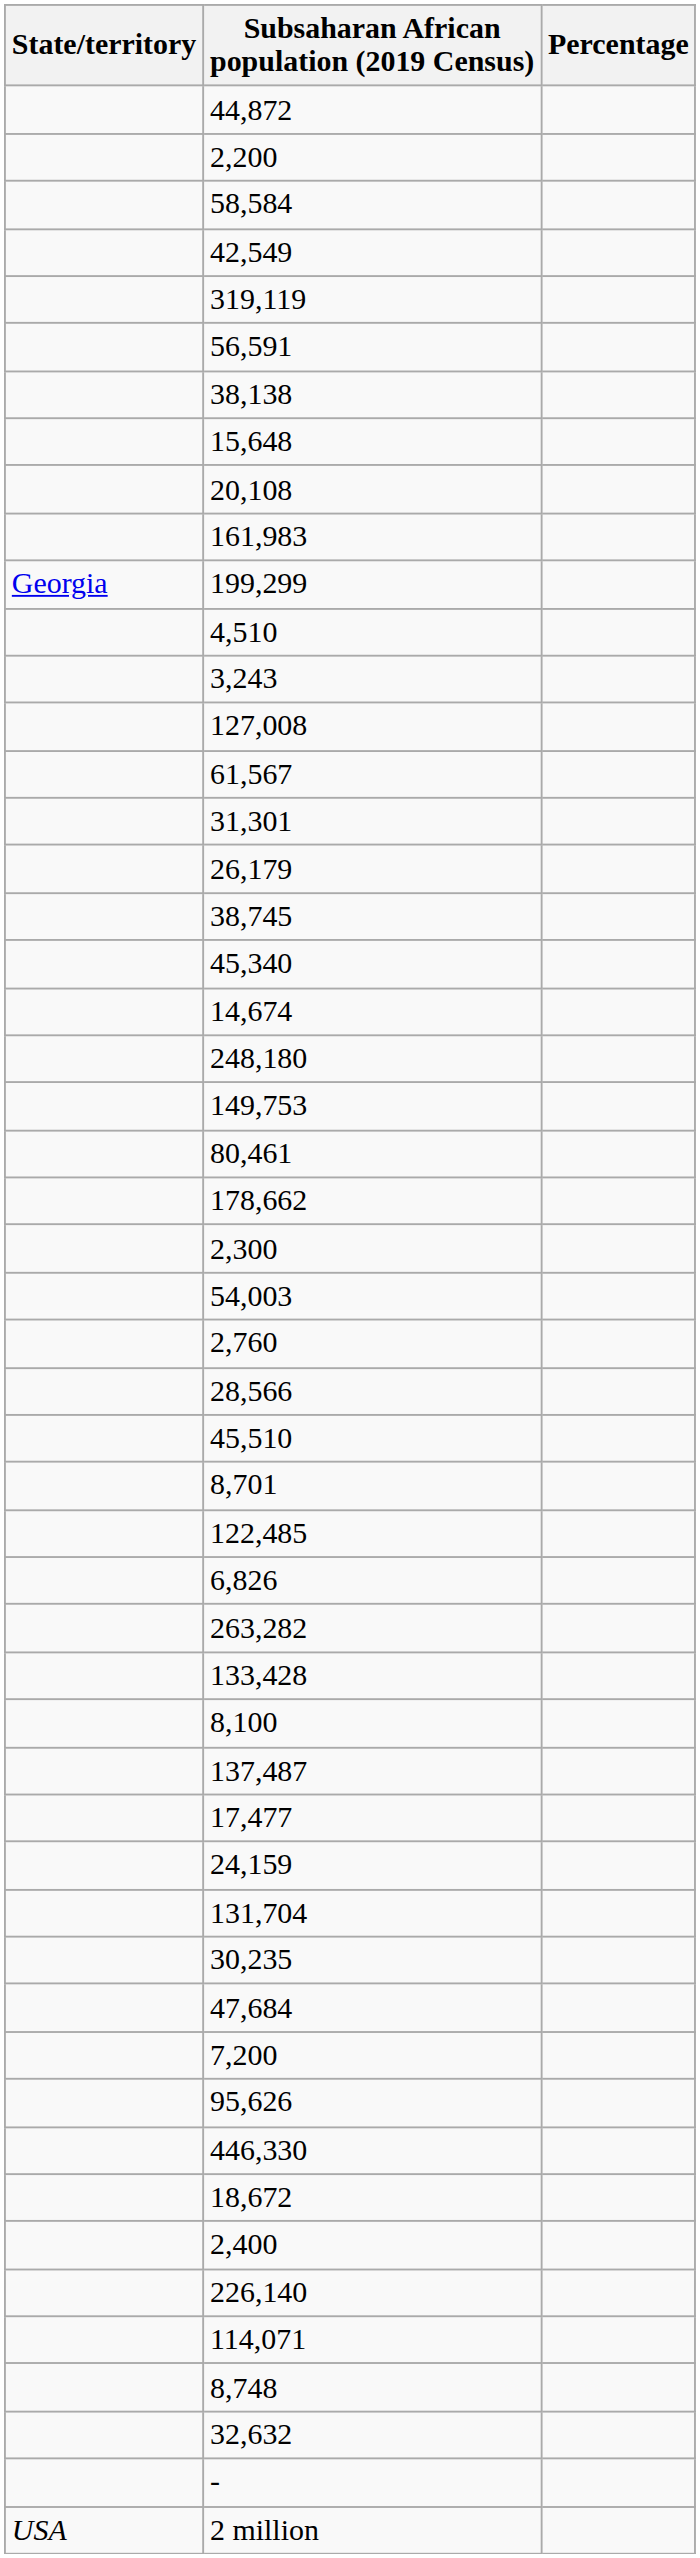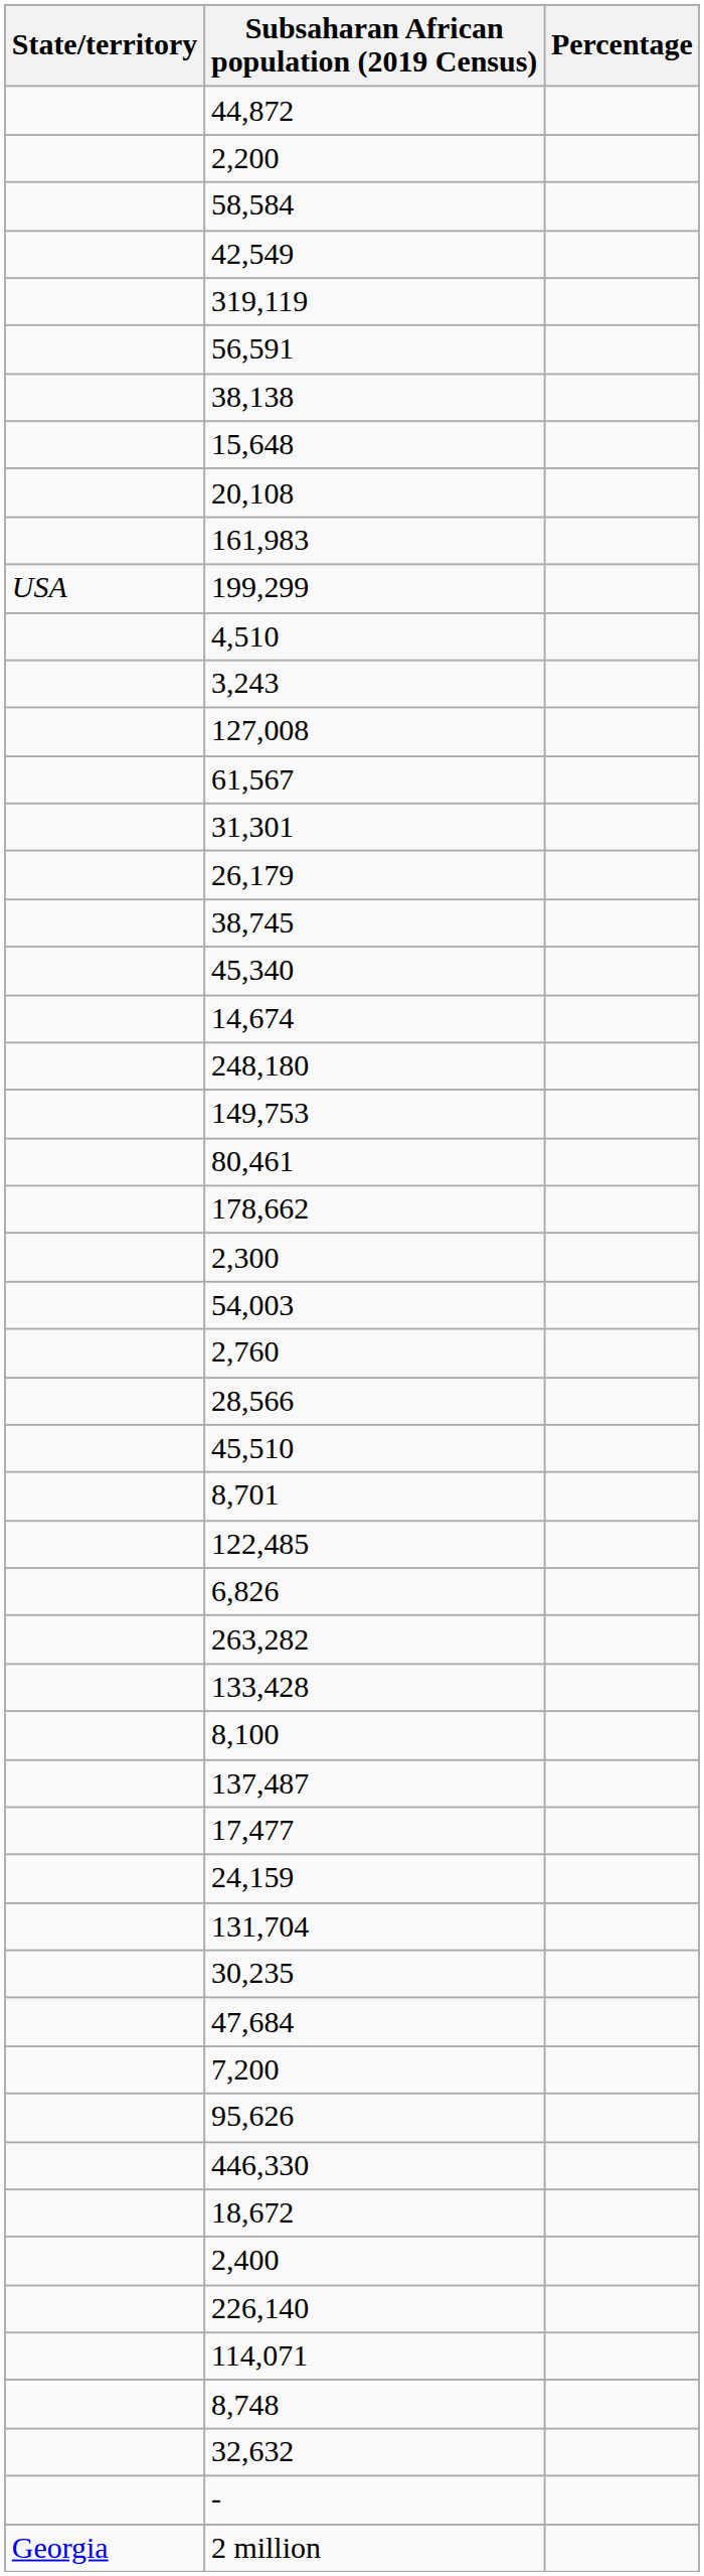 <table class="wikitable sortable">
 <tr>
 <th>State/territory</th>
 <th>Subsaharan African<br>population (2019 Census)</th>
 <th>Percentage</th>
 </tr>
 <tr>
 <td></td>
 <td>44,872</td>
 <td></td>
 </tr>
 <tr>
 <td></td>
 <td>2,200</td>
 <td></td>
 </tr>
 <tr>
 <td></td>
 <td>58,584</td>
 <td></td>
 </tr>
 <tr>
 <td></td>
 <td>42,549</td>
 <td></td>
 </tr>
 <tr>
 <td></td>
 <td>319,119</td>
 <td></td>
 </tr>
 <tr>
 <td></td>
 <td>56,591</td>
 <td></td>
 </tr>
 <tr>
 <td></td>
 <td>38,138</td>
 <td></td>
 </tr>
 <tr>
 <td></td>
 <td>15,648</td>
 <td></td>
 </tr>
 <tr>
 <td></td>
 <td>20,108</td>
 <td></td>
 </tr>
 <tr>
 <td></td>
 <td>161,983</td>
 <td></td>
 </tr>
 <tr>
-<td> <a href='#'>Georgia</a></td>
+<td><em>USA</em></td>
 <td>199,299</td>
 <td></td>
 </tr>
 <tr>
 <td></td>
 <td>4,510</td>
 <td></td>
 </tr>
 <tr>
 <td></td>
 <td>3,243</td>
 <td></td>
 </tr>
 <tr>
 <td></td>
 <td>127,008</td>
 <td></td>
 </tr>
 <tr>
 <td></td>
 <td>61,567</td>
 <td></td>
 </tr>
 <tr>
 <td></td>
 <td>31,301</td>
 <td></td>
 </tr>
 <tr>
 <td></td>
 <td>26,179</td>
 <td></td>
 </tr>
 <tr>
 <td></td>
 <td>38,745</td>
 <td></td>
 </tr>
 <tr>
 <td></td>
 <td>45,340</td>
 <td></td>
 </tr>
 <tr>
 <td></td>
 <td>14,674</td>
 <td></td>
 </tr>
 <tr>
 <td></td>
 <td>248,180</td>
 <td></td>
 </tr>
 <tr>
 <td></td>
 <td>149,753</td>
 <td></td>
 </tr>
 <tr>
 <td></td>
 <td>80,461</td>
 <td></td>
 </tr>
 <tr>
 <td></td>
 <td>178,662</td>
 <td></td>
 </tr>
 <tr>
 <td></td>
 <td>2,300</td>
 <td></td>
 </tr>
 <tr>
 <td></td>
 <td>54,003</td>
 <td></td>
 </tr>
 <tr>
 <td></td>
 <td>2,760</td>
 <td></td>
 </tr>
 <tr>
 <td></td>
 <td>28,566</td>
 <td></td>
 </tr>
 <tr>
 <td></td>
 <td>45,510</td>
 <td></td>
 </tr>
 <tr>
 <td></td>
 <td>8,701</td>
 <td></td>
 </tr>
 <tr>
 <td></td>
 <td>122,485</td>
 <td></td>
 </tr>
 <tr>
 <td></td>
 <td>6,826</td>
 <td></td>
 </tr>
 <tr>
 <td></td>
 <td>263,282</td>
 <td></td>
 </tr>
 <tr>
 <td></td>
 <td>133,428</td>
 <td></td>
 </tr>
 <tr>
 <td></td>
 <td>8,100</td>
 <td></td>
 </tr>
 <tr>
 <td></td>
 <td>137,487</td>
 <td></td>
 </tr>
 <tr>
 <td></td>
 <td>17,477</td>
 <td></td>
 </tr>
 <tr>
 <td></td>
 <td>24,159</td>
 <td></td>
 </tr>
 <tr>
 <td></td>
 <td>131,704</td>
 <td></td>
 </tr>
 <tr>
 <td></td>
 <td>30,235</td>
 <td></td>
 </tr>
 <tr>
 <td></td>
 <td>47,684</td>
 <td></td>
 </tr>
 <tr>
 <td></td>
 <td>7,200</td>
 <td></td>
 </tr>
 <tr>
 <td></td>
 <td>95,626</td>
 <td></td>
 </tr>
 <tr>
 <td></td>
 <td>446,330</td>
 <td></td>
 </tr>
 <tr>
 <td></td>
 <td>18,672</td>
 <td></td>
 </tr>
 <tr>
 <td></td>
 <td>2,400</td>
 <td></td>
 </tr>
 <tr>
 <td></td>
 <td>226,140</td>
 <td></td>
 </tr>
 <tr>
 <td></td>
 <td>114,071</td>
 <td></td>
 </tr>
 <tr>
 <td></td>
 <td>8,748</td>
 <td></td>
 </tr>
 <tr>
 <td></td>
 <td>32,632</td>
 <td></td>
 </tr>
 <tr>
 <td></td>
 <td>-</td>
 <td></td>
 </tr>
 <tr>
-<td><em>USA</em></td>
+<td> <a href='#'>Georgia</a></td>
 <td>2 million</td>
 <td></td>
 </tr>
 </table>
